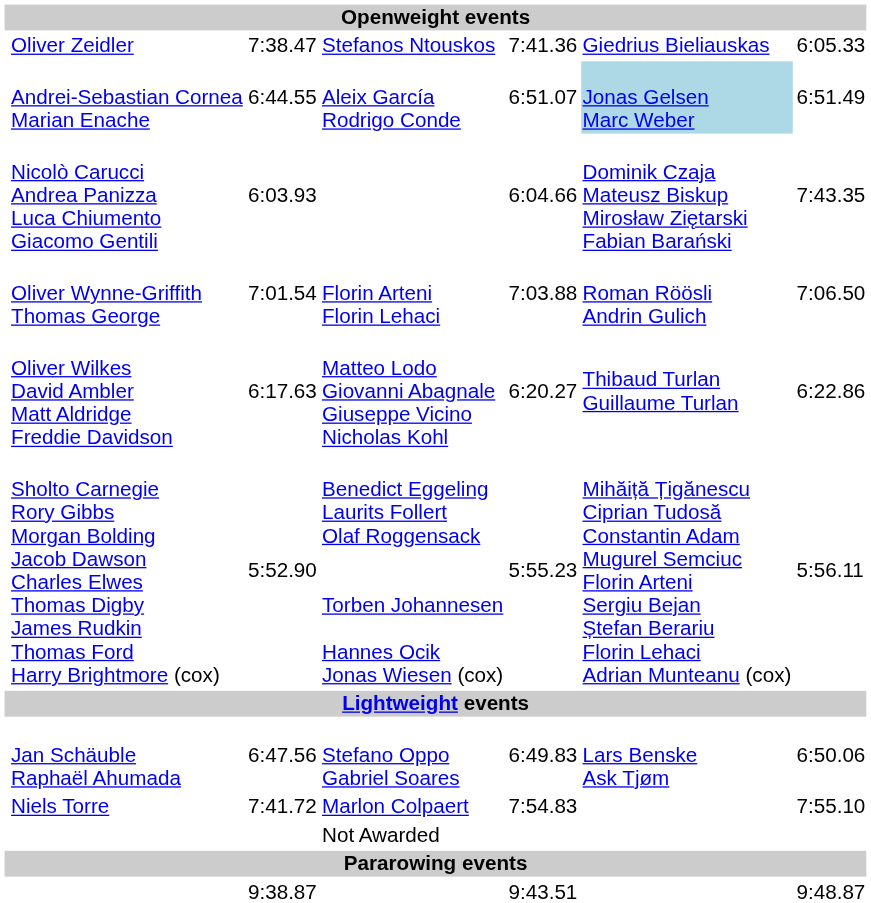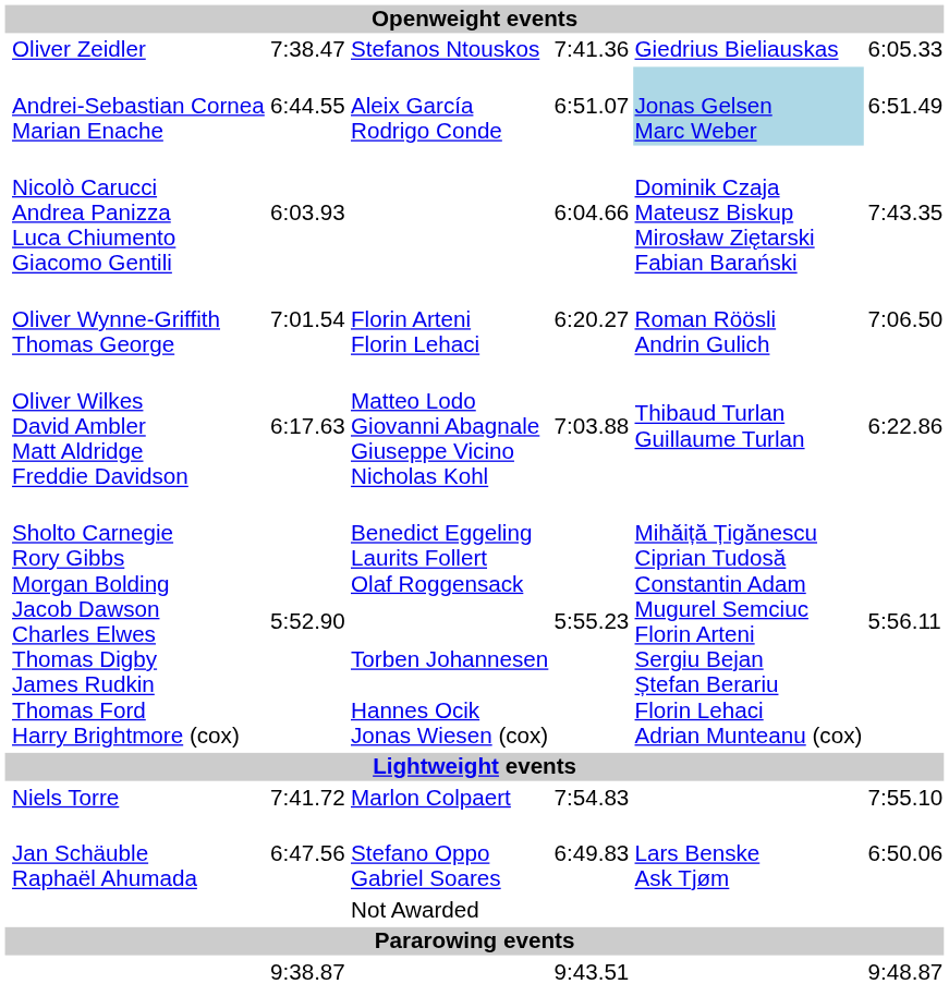 <table>
 <tr>
 <th colspan="7" style="background-color:#CCC;">Openweight events</th>
 </tr>
 <tr>
 <th></th>
 <td><a href='#'>Oliver Zeidler</a><br></td>
 <td>7:38.47</td>
 <td><a href='#'>Stefanos Ntouskos</a><br></td>
 <td>7:41.36</td>
 <td><a href='#'>Giedrius Bieliauskas</a><br></td>
 <td>6:05.33</td>
 </tr>
 <tr>
 <th></th>
 <td><br><a href='#'>Andrei-Sebastian Cornea</a><br><a href='#'>Marian Enache</a></td>
 <td>6:44.55</td>
 <td><br><a href='#'>Aleix García</a><br><a href='#'>Rodrigo Conde</a></td>
 <td>6:51.07</td>
 <td style="background: lightblue;"><br><a href='#'>Jonas Gelsen</a><br><a href='#'>Marc Weber</a></td>
 <td>6:51.49</td>
 </tr>
 <tr>
 <th></th>
 <td><br><a href='#'>Nicolò Carucci</a><br><a href='#'>Andrea Panizza</a><br><a href='#'>Luca Chiumento</a><br><a href='#'>Giacomo Gentili</a></td>
 <td>6:03.93</td>
 <td><br><br><br><br></td>
 <td>6:04.66</td>
 <td><br><a href='#'>Dominik Czaja</a><br><a href='#'>Mateusz Biskup</a><br><a href='#'>Mirosław Ziętarski</a><br><a href='#'>Fabian Barański</a></td>
 <td>7:43.35</td>
 </tr>
 <tr>
 <th></th>
 <td><br><a href='#'>Oliver Wynne-Griffith</a><br><a href='#'>Thomas George</a></td>
 <td>7:01.54</td>
 <td><br><a href='#'>Florin Arteni</a><br><a href='#'>Florin Lehaci</a></td>
-<td>7:03.88</td>
+<td>6:20.27</td>
 <td><br><a href='#'>Roman Röösli</a><br><a href='#'>Andrin Gulich</a></td>
 <td>7:06.50</td>
 </tr>
 <tr>
 <th></th>
 <td><br><a href='#'>Oliver Wilkes</a><br><a href='#'>David Ambler</a><br><a href='#'>Matt Aldridge</a><br><a href='#'>Freddie Davidson</a></td>
 <td>6:17.63</td>
 <td><br><a href='#'>Matteo Lodo</a><br><a href='#'>Giovanni Abagnale</a><br><a href='#'>Giuseppe Vicino</a><br><a href='#'>Nicholas Kohl</a></td>
-<td>6:20.27</td>
+<td>7:03.88</td>
 <td><br><a href='#'>Thibaud Turlan</a><br><a href='#'>Guillaume Turlan</a><br><br></td>
 <td>6:22.86</td>
 </tr>
 <tr>
 <th></th>
 <td><br><a href='#'>Sholto Carnegie</a><br><a href='#'>Rory Gibbs</a><br><a href='#'>Morgan Bolding</a><br><a href='#'>Jacob Dawson</a><br><a href='#'>Charles Elwes</a><br><a href='#'>Thomas Digby</a><br><a href='#'>James Rudkin</a><br><a href='#'>Thomas Ford</a><br><a href='#'>Harry Brightmore</a> (cox)</td>
 <td>5:52.90</td>
 <td><br><a href='#'>Benedict Eggeling</a><br><a href='#'>Laurits Follert</a><br><a href='#'>Olaf Roggensack</a><br><br><br><a href='#'>Torben Johannesen</a><br><br><a href='#'>Hannes Ocik</a><br><a href='#'>Jonas Wiesen</a> (cox)</td>
 <td>5:55.23</td>
 <td><br><a href='#'>Mihăiță Țigănescu</a><br><a href='#'>Ciprian Tudosă</a><br><a href='#'>Constantin Adam</a><br><a href='#'>Mugurel Semciuc</a><br><a href='#'>Florin Arteni</a><br><a href='#'>Sergiu Bejan</a><br><a href='#'>Ștefan Berariu</a><br><a href='#'>Florin Lehaci</a><br><a href='#'>Adrian Munteanu</a> (cox)</td>
 <td>5:56.11</td>
 </tr>
 <tr>
 <th colspan="7" style="background-color:#CCC;"><a href='#'>Lightweight</a> events</th>
 </tr>
 <tr>
 <th></th>
+<td><a href='#'>Niels Torre</a><br></td>
+<td>7:41.72</td>
+<td><a href='#'>Marlon Colpaert</a><br></td>
+<td>7:54.83</td>
+<td><br></td>
+<td>7:55.10</td>
+</tr>
+<tr>
+<th></th>
 <td><br><a href='#'>Jan Schäuble</a><br><a href='#'>Raphaël Ahumada</a></td>
 <td>6:47.56</td>
 <td><br><a href='#'>Stefano Oppo</a><br><a href='#'>Gabriel Soares</a></td>
 <td>6:49.83</td>
 <td><br><a href='#'>Lars Benske</a><br><a href='#'>Ask Tjøm</a></td>
 <td>6:50.06</td>
-</tr>
-<tr>
-<th></th>
-<td><a href='#'>Niels Torre</a><br></td>
-<td>7:41.72</td>
-<td><a href='#'>Marlon Colpaert</a><br></td>
-<td>7:54.83</td>
-<td><br></td>
-<td>7:55.10</td>
 </tr>
 <tr>
 <th></th>
 <td></td>
 <td></td>
 <td>Not Awarded</td>
 </tr>
 <tr>
 <th colspan="7" style="background-color:#CCC;">Pararowing events</th>
 </tr>
 <tr>
 <th></th>
 <td></td>
 <td>9:38.87</td>
 <td></td>
 <td>9:43.51</td>
 <td></td>
 <td>9:48.87</td>
 </tr>
 </table>
